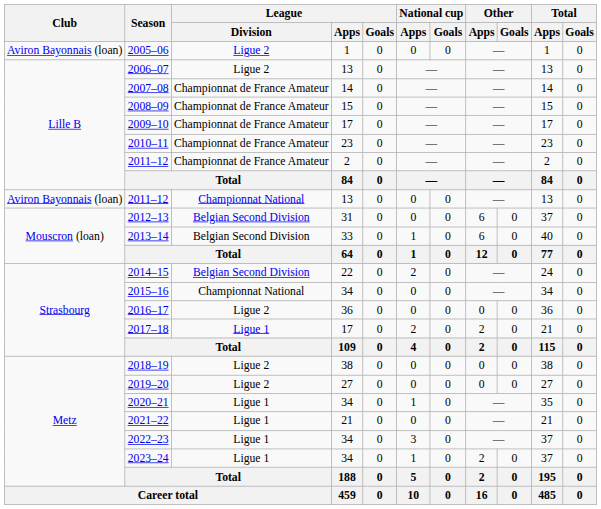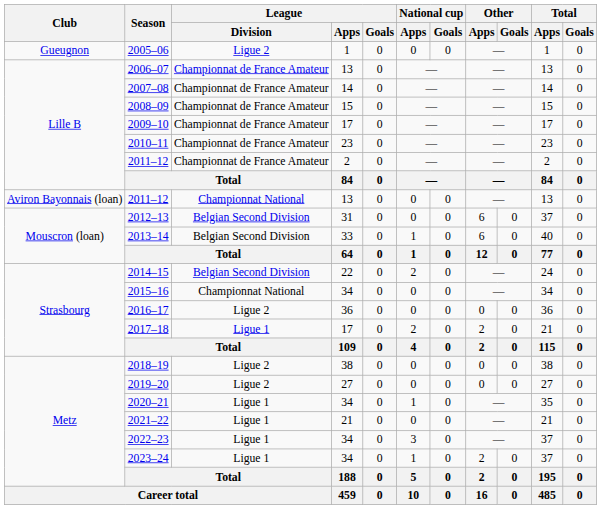 <table class="wikitable" style="text-align: center">
 <tr>
 <th rowspan="2">Club</th>
 <th rowspan="2">Season</th>
 <th colspan="3">League</th>
 <th colspan="2">National cup</th>
 <th colspan="2">Other</th>
 <th colspan="2">Total</th>
 </tr>
 <tr>
 <th>Division</th>
 <th>Apps</th>
 <th>Goals</th>
 <th>Apps</th>
 <th>Goals</th>
 <th>Apps</th>
 <th>Goals</th>
 <th>Apps</th>
 <th>Goals</th>
 </tr>
 <tr>
-<td><a href='#'>Aviron Bayonnais</a> (loan)</td>
+<td><a href='#'>Gueugnon</a></td>
 <td><a href='#'>2005–06</a></td>
 <td><a href='#'>Ligue 2</a></td>
 <td>1</td>
 <td>0</td>
 <td>0</td>
 <td>0</td>
 <td colspan="2">—</td>
 <td>1</td>
 <td>0</td>
 </tr>
 <tr>
 <td rowspan="7"><a href='#'>Lille B</a></td>
 <td><a href='#'>2006–07</a></td>
-<td>Ligue 2</td>
+<td><a href='#'>Championnat de France Amateur</a></td>
 <td>13</td>
 <td>0</td>
 <td colspan="2">—</td>
 <td colspan="2">—</td>
 <td>13</td>
 <td>0</td>
 </tr>
 <tr>
 <td><a href='#'>2007–08</a></td>
 <td>Championnat de France Amateur</td>
 <td>14</td>
 <td>0</td>
 <td colspan="2">—</td>
 <td colspan="2">—</td>
 <td>14</td>
 <td>0</td>
 </tr>
 <tr>
 <td><a href='#'>2008–09</a></td>
 <td>Championnat de France Amateur</td>
 <td>15</td>
 <td>0</td>
 <td colspan="2">—</td>
 <td colspan="2">—</td>
 <td>15</td>
 <td>0</td>
 </tr>
 <tr>
 <td><a href='#'>2009–10</a></td>
 <td>Championnat de France Amateur</td>
 <td>17</td>
 <td>0</td>
 <td colspan="2">—</td>
 <td colspan="2">—</td>
 <td>17</td>
 <td>0</td>
 </tr>
 <tr>
 <td><a href='#'>2010–11</a></td>
 <td>Championnat de France Amateur</td>
 <td>23</td>
 <td>0</td>
 <td colspan="2">—</td>
 <td colspan="2">—</td>
 <td>23</td>
 <td>0</td>
 </tr>
 <tr>
 <td><a href='#'>2011–12</a></td>
 <td>Championnat de France Amateur</td>
 <td>2</td>
 <td>0</td>
 <td colspan="2">—</td>
 <td colspan="2">—</td>
 <td>2</td>
 <td>0</td>
 </tr>
 <tr>
 <th colspan="2">Total</th>
 <th>84</th>
 <th>0</th>
 <th colspan="2">—</th>
 <th colspan="2">—</th>
 <th>84</th>
 <th>0</th>
 </tr>
 <tr>
 <td><a href='#'>Aviron Bayonnais</a> (loan)</td>
 <td><a href='#'>2011–12</a></td>
 <td><a href='#'>Championnat National</a></td>
 <td>13</td>
 <td>0</td>
 <td>0</td>
 <td>0</td>
 <td colspan="2">—</td>
 <td>13</td>
 <td>0</td>
 </tr>
 <tr>
 <td rowspan="3"><a href='#'>Mouscron</a> (loan)</td>
 <td><a href='#'>2012–13</a></td>
 <td><a href='#'>Belgian Second Division</a></td>
 <td>31</td>
 <td>0</td>
 <td>0</td>
 <td>0</td>
 <td>6</td>
 <td>0</td>
 <td>37</td>
 <td>0</td>
 </tr>
 <tr>
 <td><a href='#'>2013–14</a></td>
 <td>Belgian Second Division</td>
 <td>33</td>
 <td>0</td>
 <td>1</td>
 <td>0</td>
 <td>6</td>
 <td>0</td>
 <td>40</td>
 <td>0</td>
 </tr>
 <tr>
 <th colspan="2">Total</th>
 <th>64</th>
 <th>0</th>
 <th>1</th>
 <th>0</th>
 <th>12</th>
 <th>0</th>
 <th>77</th>
 <th>0</th>
 </tr>
 <tr>
 <td rowspan="5"><a href='#'>Strasbourg</a></td>
 <td><a href='#'>2014–15</a></td>
 <td><a href='#'>Belgian Second Division</a></td>
 <td>22</td>
 <td>0</td>
 <td>2</td>
 <td>0</td>
 <td colspan="2">—</td>
 <td>24</td>
 <td>0</td>
 </tr>
 <tr>
 <td><a href='#'>2015–16</a></td>
 <td>Championnat National</td>
 <td>34</td>
 <td>0</td>
 <td>0</td>
 <td>0</td>
 <td colspan="2">—</td>
 <td>34</td>
 <td>0</td>
 </tr>
 <tr>
 <td><a href='#'>2016–17</a></td>
 <td>Ligue 2</td>
 <td>36</td>
 <td>0</td>
 <td>0</td>
 <td>0</td>
 <td>0</td>
 <td>0</td>
 <td>36</td>
 <td>0</td>
 </tr>
 <tr>
 <td><a href='#'>2017–18</a></td>
 <td><a href='#'>Ligue 1</a></td>
 <td>17</td>
 <td>0</td>
 <td>2</td>
 <td>0</td>
 <td>2</td>
 <td>0</td>
 <td>21</td>
 <td>0</td>
 </tr>
 <tr>
 <th colspan="2">Total</th>
 <th>109</th>
 <th>0</th>
 <th>4</th>
 <th>0</th>
 <th>2</th>
 <th>0</th>
 <th>115</th>
 <th>0</th>
 </tr>
 <tr>
 <td rowspan="7"><a href='#'>Metz</a></td>
 <td><a href='#'>2018–19</a></td>
 <td>Ligue 2</td>
 <td>38</td>
 <td>0</td>
 <td>0</td>
 <td>0</td>
 <td>0</td>
 <td>0</td>
 <td>38</td>
 <td>0</td>
 </tr>
 <tr>
 <td><a href='#'>2019–20</a></td>
 <td>Ligue 2</td>
 <td>27</td>
 <td>0</td>
 <td>0</td>
 <td>0</td>
 <td>0</td>
 <td>0</td>
 <td>27</td>
 <td>0</td>
 </tr>
 <tr>
 <td><a href='#'>2020–21</a></td>
 <td>Ligue 1</td>
 <td>34</td>
 <td>0</td>
 <td>1</td>
 <td>0</td>
 <td colspan="2">—</td>
 <td>35</td>
 <td>0</td>
 </tr>
 <tr>
 <td><a href='#'>2021–22</a></td>
 <td>Ligue 1</td>
 <td>21</td>
 <td>0</td>
 <td>0</td>
 <td>0</td>
 <td colspan="2">—</td>
 <td>21</td>
 <td>0</td>
 </tr>
 <tr>
 <td><a href='#'>2022–23</a></td>
 <td>Ligue 1</td>
 <td>34</td>
 <td>0</td>
 <td>3</td>
 <td>0</td>
 <td colspan="2">—</td>
 <td>37</td>
 <td>0</td>
 </tr>
 <tr>
 <td><a href='#'>2023–24</a></td>
 <td>Ligue 1</td>
 <td>34</td>
 <td>0</td>
 <td>1</td>
 <td>0</td>
 <td>2</td>
 <td>0</td>
 <td>37</td>
 <td>0</td>
 </tr>
 <tr>
 <th colspan="2">Total</th>
 <th>188</th>
 <th>0</th>
 <th>5</th>
 <th>0</th>
 <th>2</th>
 <th>0</th>
 <th>195</th>
 <th>0</th>
 </tr>
 <tr>
 <th colspan="3">Career total</th>
 <th>459</th>
 <th>0</th>
 <th>10</th>
 <th>0</th>
 <th>16</th>
 <th>0</th>
 <th>485</th>
 <th>0</th>
 </tr>
 </table>
